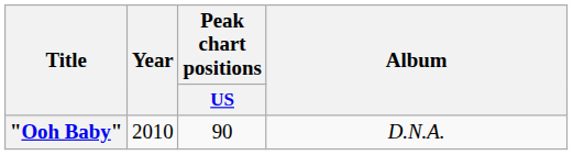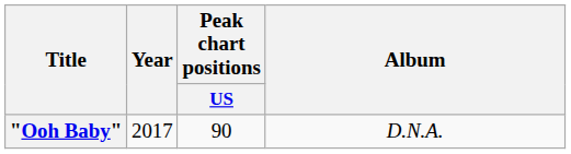 <table class="wikitable plainrowheaders" style="text-align:center;" border="1">
 <tr>
 <th scope="col" rowspan="2">Title</th>
 <th scope="col" rowspan="2" style="width:2em;">Year</th>
 <th scope="col" colspan="1">Peak chart positions</th>
 <th scope="col" rowspan="2" style="width:14em;">Album</th>
 </tr>
 <tr>
 <th scope="col" style="width:2.9em;font-size:90%;"><a href='#'>US</a><br></th>
 </tr>
 <tr>
 <th scope="row">"<a href='#'>Ooh Baby</a>"</th>
-<td>2010</td>
+<td>2017</td>
 <td>90</td>
 <td><em>D.N.A.</em></td>
 </tr>
 </table>
